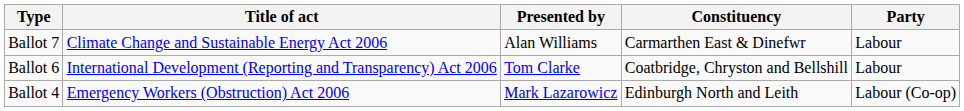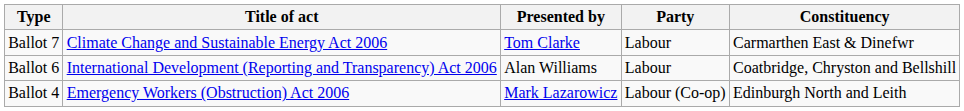 <table class="wikitable">
 <tr>
 <th>Type</th>
 <th>Title of act</th>
 <th>Presented by</th>
+<th>Party</th>
 <th>Constituency</th>
-<th>Party</th>
 </tr>
 <tr |->
 <td>Ballot 7</td>
 <td><a href='#'>Climate Change and Sustainable Energy Act 2006</a></td>
-<td>Alan Williams</td>
+<td><a href='#'>Tom Clarke</a></td>
+<td>Labour</td>
 <td>Carmarthen East & Dinefwr</td>
-<td>Labour</td>
 </tr>
 <tr>
 <td>Ballot 6</td>
 <td><a href='#'>International Development (Reporting and Transparency) Act 2006</a></td>
-<td><a href='#'>Tom Clarke</a></td>
+<td>Alan Williams</td>
+<td>Labour</td>
 <td>Coatbridge, Chryston and Bellshill</td>
-<td>Labour</td>
 </tr>
 <tr>
 <td>Ballot 4</td>
 <td><a href='#'>Emergency Workers (Obstruction) Act 2006</a></td>
 <td><a href='#'>Mark Lazarowicz</a></td>
+<td>Labour (Co-op)</td>
 <td>Edinburgh North and Leith</td>
-<td>Labour (Co-op)</td>
 </tr>
 </table>
